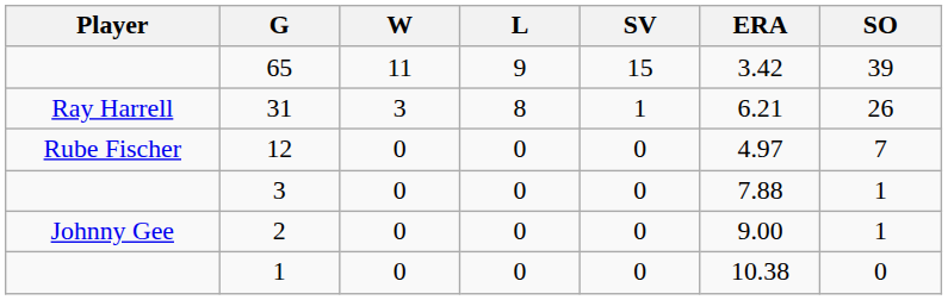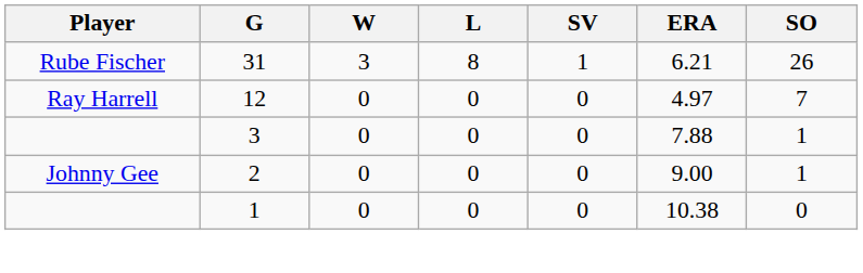 <table class="wikitable sortable">
 <tr>
 <th bgcolor="#DDDDFF" width="16%">Player</th>
 <th bgcolor="#DDDDFF" width="9%">G</th>
 <th bgcolor="#DDDDFF" width="9%">W</th>
 <th bgcolor="#DDDDFF" width="9%">L</th>
 <th bgcolor="#DDDDFF" width="9%">SV</th>
 <th bgcolor="#DDDDFF" width="9%">ERA</th>
 <th bgcolor="#DDDDFF" width="9%">SO</th>
 </tr>
 <tr align="center">
-<td></td>
-<td>65</td>
-<td>11</td>
-<td>9</td>
-<td>15</td>
-<td>3.42</td>
-<td>39</td>
-</tr>
-<tr align="center">
-<td><a href='#'>Ray Harrell</a></td>
+<td><a href='#'>Rube Fischer</a></td>
 <td>31</td>
 <td>3</td>
 <td>8</td>
 <td>1</td>
 <td>6.21</td>
 <td>26</td>
 </tr>
 <tr align="center">
-<td><a href='#'>Rube Fischer</a></td>
+<td><a href='#'>Ray Harrell</a></td>
 <td>12</td>
 <td>0</td>
 <td>0</td>
 <td>0</td>
 <td>4.97</td>
 <td>7</td>
 </tr>
 <tr align="center">
 <td></td>
 <td>3</td>
 <td>0</td>
 <td>0</td>
 <td>0</td>
 <td>7.88</td>
 <td>1</td>
 </tr>
 <tr align="center">
 <td><a href='#'>Johnny Gee</a></td>
 <td>2</td>
 <td>0</td>
 <td>0</td>
 <td>0</td>
 <td>9.00</td>
 <td>1</td>
 </tr>
 <tr align="center">
 <td></td>
 <td>1</td>
 <td>0</td>
 <td>0</td>
 <td>0</td>
 <td>10.38</td>
 <td>0</td>
 </tr>
 </table>
